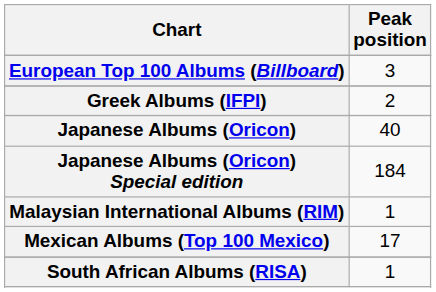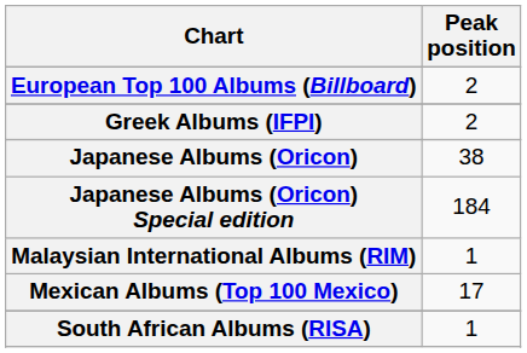 <table class="wikitable plainrowheaders sortable" style="text-align:center;">
 <tr>
 <th scope="col">Chart</th>
 <th scope="col">Peak<br>position</th>
 </tr>
 <tr>
 </tr>
 <tr>
 </tr>
 <tr>
 </tr>
 <tr>
 </tr>
 <tr>
 </tr>
 <tr>
 </tr>
 <tr>
 </tr>
 <tr>
 </tr>
 <tr>
 </tr>
 <tr>
 <th scope="row"><a href='#'>European Top 100 Albums</a> (<em><a href='#'>Billboard</a></em>)</th>
-<td>3</td>
+<td>2</td>
 </tr>
 <tr>
 </tr>
 <tr>
 </tr>
 <tr>
 </tr>
 <tr>
 <th scope="row">Greek Albums (<a href='#'>IFPI</a>)</th>
 <td>2</td>
 </tr>
 <tr>
 </tr>
 <tr>
 </tr>
 <tr>
 </tr>
 <tr>
 <th scope="row">Japanese Albums (<a href='#'>Oricon</a>)</th>
-<td>40</td>
+<td>38</td>
 </tr>
 <tr>
 <th scope="row">Japanese Albums (<a href='#'>Oricon</a>)<br><em>Special edition</em></th>
 <td>184</td>
 </tr>
 <tr>
 <th scope="row">Malaysian International Albums (<a href='#'>RIM</a>)</th>
 <td>1</td>
 </tr>
 <tr>
 <th scope="row">Mexican Albums (<a href='#'>Top 100 Mexico</a>)</th>
 <td>17</td>
 </tr>
 <tr>
 </tr>
 <tr>
 </tr>
 <tr>
 </tr>
 <tr>
 </tr>
 <tr>
 </tr>
 <tr>
 <th scope="row">South African Albums (<a href='#'>RISA</a>)</th>
 <td style="text-align:center;">1</td>
 </tr>
 <tr>
 </tr>
 <tr>
 </tr>
 <tr>
 </tr>
 <tr>
 </tr>
 <tr>
 </tr>
 </table>
